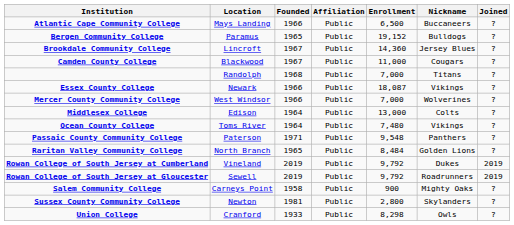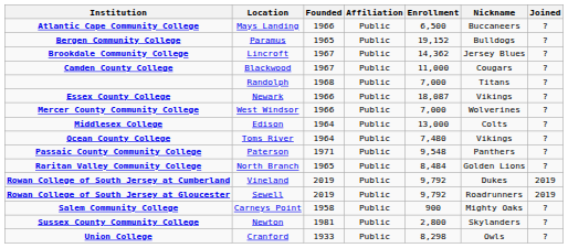 <table class="wikitable sortable" style="text-align:center;">
 <tr>
 <th>Institution</th>
 <th>Location</th>
 <th>Founded</th>
 <th>Affiliation</th>
 <th>Enrollment</th>
 <th>Nickname</th>
 <th>Joined</th>
 </tr>
 <tr>
 <td><strong><a href='#'>Atlantic Cape Community College</a></strong></td>
 <td><a href='#'>Mays Landing</a></td>
 <td>1966</td>
 <td>Public</td>
 <td>6,500</td>
 <td>Buccaneers</td>
 <td>?</td>
 </tr>
 <tr>
 <td><strong><a href='#'>Bergen Community College</a></strong></td>
 <td><a href='#'>Paramus</a></td>
 <td>1965</td>
 <td>Public</td>
 <td>19,152</td>
 <td>Bulldogs</td>
 <td>?</td>
 </tr>
 <tr>
 <td><strong><a href='#'>Brookdale Community College</a></strong></td>
 <td><a href='#'>Lincroft</a></td>
 <td>1967</td>
 <td>Public</td>
-<td>14,360</td>
+<td>14,362</td>
 <td>Jersey Blues</td>
 <td>?</td>
 </tr>
 <tr>
 <td><strong><a href='#'>Camden County College</a></strong></td>
 <td><a href='#'>Blackwood</a></td>
 <td>1967</td>
 <td>Public</td>
 <td>11,000</td>
 <td>Cougars</td>
 <td>?</td>
 </tr>
 <tr>
 <td></td>
 <td><a href='#'>Randolph</a></td>
 <td>1968</td>
 <td>Public</td>
 <td>7,000</td>
 <td>Titans</td>
 <td>?</td>
 </tr>
 <tr>
 <td><strong><a href='#'>Essex County College</a></strong></td>
 <td><a href='#'>Newark</a></td>
 <td>1966</td>
 <td>Public</td>
 <td>18,087</td>
 <td>Vikings</td>
 <td>?</td>
 </tr>
 <tr>
 <td><strong><a href='#'>Mercer County Community College</a></strong></td>
 <td><a href='#'>West Windsor</a></td>
 <td>1966</td>
 <td>Public</td>
 <td>7,000</td>
 <td>Wolverines</td>
 <td>?</td>
 </tr>
 <tr>
 <td><strong><a href='#'>Middlesex College</a></strong></td>
 <td><a href='#'>Edison</a></td>
 <td>1964</td>
 <td>Public</td>
 <td>13,000</td>
 <td>Colts</td>
 <td>?</td>
 </tr>
 <tr>
 <td><strong><a href='#'>Ocean County College</a></strong></td>
 <td><a href='#'>Toms River</a></td>
 <td>1964</td>
 <td>Public</td>
 <td>7,480</td>
 <td>Vikings</td>
 <td>?</td>
 </tr>
 <tr>
 <td><strong><a href='#'>Passaic County Community College</a></strong></td>
 <td><a href='#'>Paterson</a></td>
 <td>1971</td>
 <td>Public</td>
 <td>9,548</td>
 <td>Panthers</td>
 <td>?</td>
 </tr>
 <tr>
 <td><strong><a href='#'>Raritan Valley Community College</a></strong></td>
 <td><a href='#'>North Branch</a></td>
 <td>1965</td>
 <td>Public</td>
 <td>8,484</td>
 <td>Golden Lions</td>
 <td>?</td>
 </tr>
 <tr>
 <td><strong><a href='#'>Rowan College of South Jersey at Cumberland</a></strong><br></td>
 <td><a href='#'>Vineland</a></td>
 <td>2019</td>
 <td>Public</td>
 <td>9,792</td>
 <td>Dukes</td>
 <td>2019</td>
 </tr>
 <tr>
 <td><strong><a href='#'>Rowan College of South Jersey at Gloucester</a></strong><br></td>
 <td><a href='#'>Sewell</a></td>
 <td>2019</td>
 <td>Public</td>
 <td>9,792</td>
 <td>Roadrunners</td>
 <td>2019</td>
 </tr>
 <tr>
 <td><strong><a href='#'>Salem Community College</a></strong></td>
 <td><a href='#'>Carneys Point</a></td>
 <td>1958</td>
 <td>Public</td>
 <td>900</td>
 <td>Mighty Oaks</td>
 <td>?</td>
 </tr>
 <tr>
 <td><strong><a href='#'>Sussex County Community College</a></strong></td>
 <td><a href='#'>Newton</a></td>
 <td>1981</td>
 <td>Public</td>
 <td>2,800</td>
 <td>Skylanders</td>
 <td>?</td>
 </tr>
 <tr>
 <td><strong><a href='#'>Union College</a></strong></td>
 <td><a href='#'>Cranford</a></td>
 <td>1933</td>
 <td>Public</td>
 <td>8,298</td>
 <td>Owls</td>
 <td>?</td>
 </tr>
 </table>
